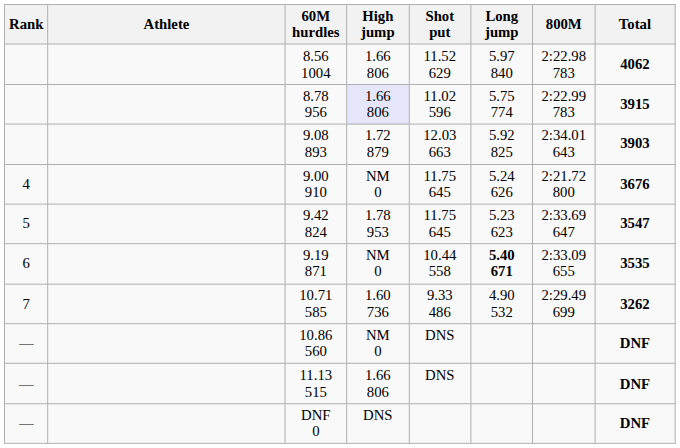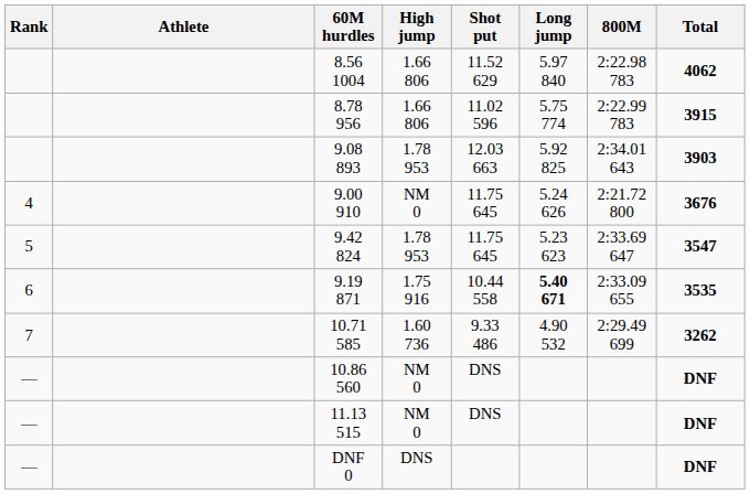 <table class=wikitable style="text-align:center">
 <tr>
 <th width=40>Rank</th>
 <th width=250>Athlete</th>
 <th width=60>60M<br> hurdles</th>
 <th width=60>High<br> jump</th>
 <th width=60>Shot<br> put</th>
 <th width=60>Long<br> jump</th>
 <th width=60>800M</th>
 <th width=80>Total</th>
 </tr>
 <tr>
 <td></td>
 <td align=left></td>
 <td>8.56<br>1004</td>
 <td>1.66<br>806</td>
 <td>11.52<br>629</td>
 <td>5.97<br>840</td>
 <td>2:22.98<br>783</td>
 <td><strong>4062</strong></td>
 </tr>
 <tr>
 <td></td>
 <td align=left></td>
 <td>8.78<br>956</td>
-<td style="background: lavender;">1.66<br>806</td>
+<td>1.66<br>806</td>
 <td>11.02<br>596</td>
 <td>5.75<br>774</td>
 <td>2:22.99<br>783</td>
 <td><strong>3915</strong></td>
 </tr>
 <tr>
 <td></td>
 <td align=left></td>
 <td>9.08<br>893</td>
-<td>1.72<br>879</td>
+<td>1.78<br>953</td>
 <td>12.03<br>663</td>
 <td>5.92<br>825</td>
 <td>2:34.01<br>643</td>
 <td><strong>3903</strong></td>
 </tr>
 <tr>
 <td>4</td>
 <td align=left></td>
 <td>9.00<br>910</td>
 <td>NM<br>0</td>
 <td>11.75<br>645</td>
 <td>5.24<br>626</td>
 <td>2:21.72<br>800</td>
 <td><strong>3676</strong></td>
 </tr>
 <tr>
 <td>5</td>
 <td align=left></td>
 <td>9.42<br>824</td>
 <td>1.78<br>953</td>
 <td>11.75<br>645</td>
 <td>5.23<br>623</td>
 <td>2:33.69<br>647</td>
 <td><strong>3547</strong></td>
 </tr>
 <tr>
 <td>6</td>
 <td align=left></td>
 <td>9.19<br>871</td>
-<td>NM<br>0</td>
+<td>1.75<br>916</td>
 <td>10.44<br>558</td>
 <td><strong>5.40<br>671</strong></td>
 <td>2:33.09<br>655</td>
 <td><strong>3535</strong></td>
 </tr>
 <tr>
 <td>7</td>
 <td align=left></td>
 <td>10.71<br>585</td>
 <td>1.60<br>736</td>
 <td>9.33<br>486</td>
 <td>4.90<br>532</td>
 <td>2:29.49<br>699</td>
 <td><strong>3262</strong></td>
 </tr>
 <tr>
 <td>—</td>
 <td align=left></td>
 <td>10.86<br>560</td>
 <td>NM<br>0</td>
 <td>DNS<br> </td>
 <td></td>
 <td></td>
 <td><strong>DNF</strong></td>
 </tr>
 <tr>
 <td>—</td>
 <td align=left></td>
 <td>11.13<br>515</td>
-<td>1.66<br>806</td>
+<td>NM<br>0</td>
 <td>DNS<br> </td>
 <td></td>
 <td></td>
 <td><strong>DNF</strong></td>
 </tr>
 <tr>
 <td>—</td>
 <td align=left></td>
 <td>DNF<br>0</td>
 <td>DNS<br> </td>
 <td></td>
 <td></td>
 <td></td>
 <td><strong>DNF</strong></td>
 </tr>
 </table>
